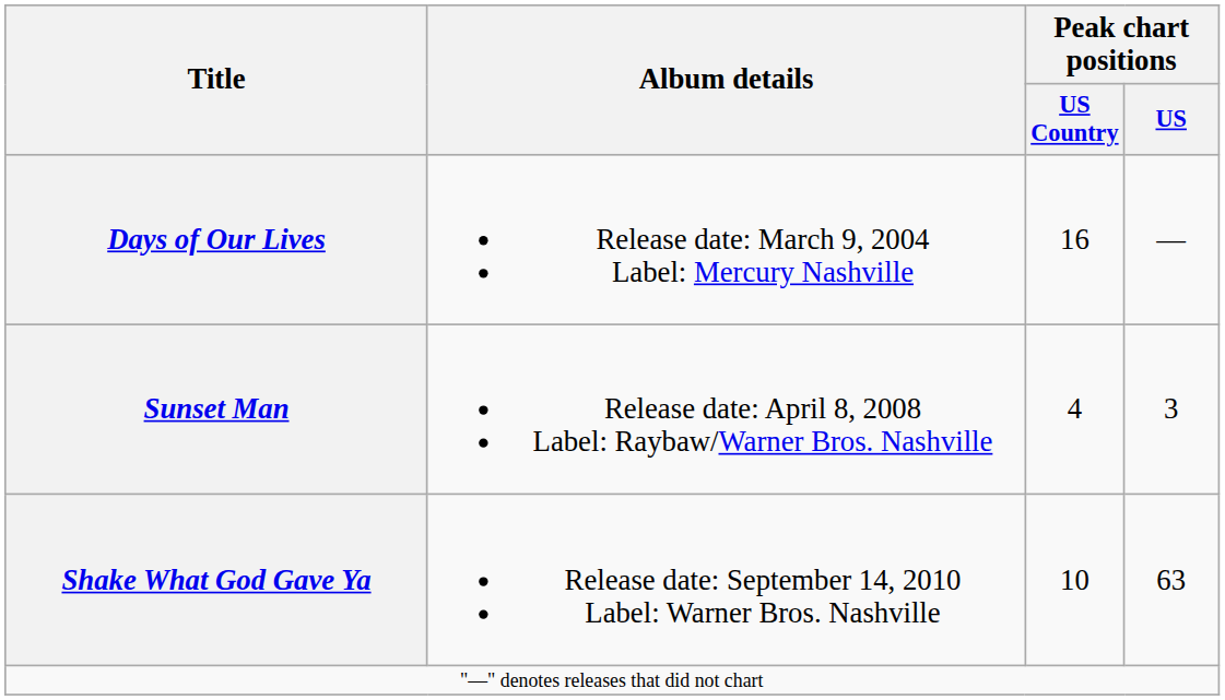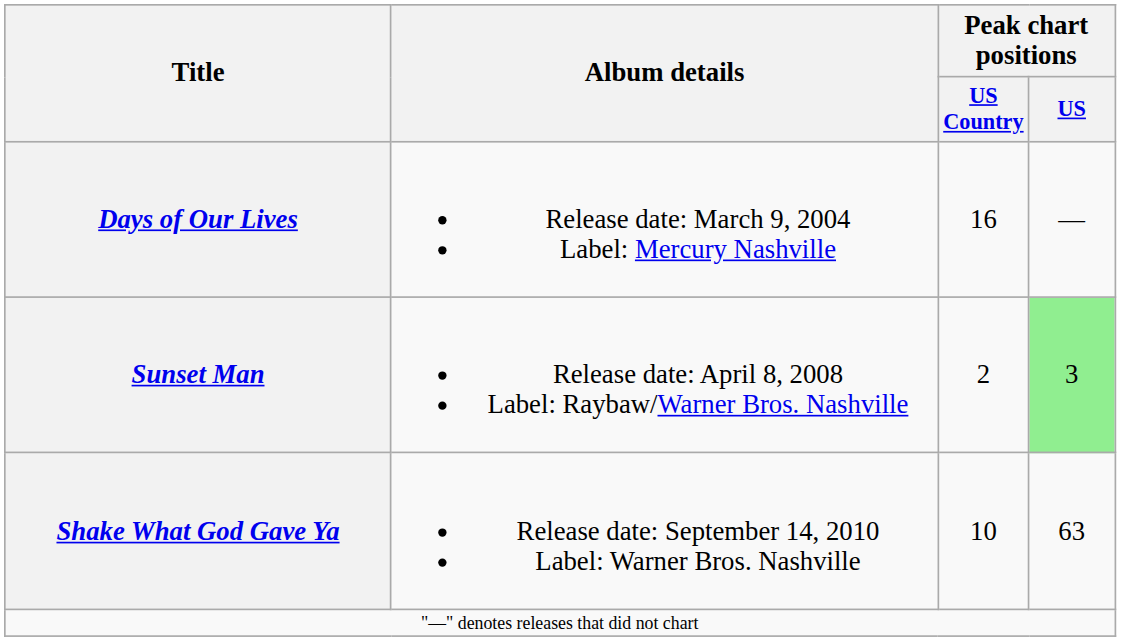 <table class="wikitable plainrowheaders" style="text-align:center;">
 <tr>
 <th rowspan="2" style="width:14em;">Title</th>
 <th rowspan="2" style="width:20em;">Album details</th>
 <th colspan="2">Peak chart<br>positions</th>
 </tr>
 <tr style="font-size:smaller;">
 <th style="width:45px;"><a href='#'>US Country</a><br></th>
 <th style="width:45px;"><a href='#'>US</a><br></th>
 </tr>
 <tr>
 <th scope="row"><em><a href='#'>Days of Our Lives</a></em></th>
 <td><br><ul><li>Release date: March 9, 2004</li><li>Label: <a href='#'>Mercury Nashville</a></li></ul></td>
 <td>16</td>
 <td>—</td>
 </tr>
 <tr>
 <th scope="row"><em><a href='#'>Sunset Man</a></em></th>
 <td><br><ul><li>Release date: April 8, 2008</li><li>Label: Raybaw/<a href='#'>Warner Bros. Nashville</a></li></ul></td>
-<td>4</td>
-<td>3</td>
+<td>2</td>
+<td style="background: lightgreen;">3</td>
 </tr>
 <tr>
 <th scope="row"><em><a href='#'>Shake What God Gave Ya</a></em></th>
 <td><br><ul><li>Release date: September 14, 2010</li><li>Label: Warner Bros. Nashville</li></ul></td>
 <td>10</td>
 <td>63</td>
 </tr>
 <tr>
 <td colspan="4" style="font-size:8pt">"—" denotes releases that did not chart</td>
 </tr>
 </table>
